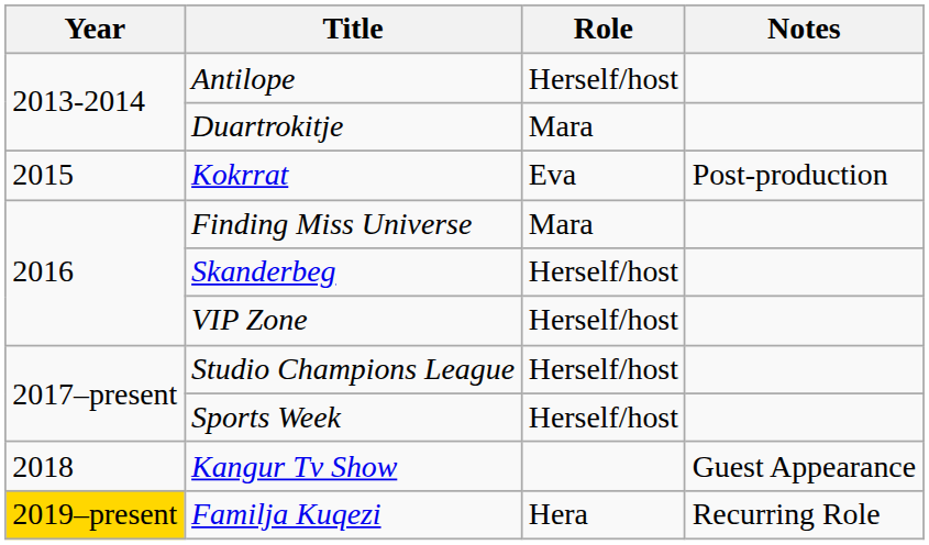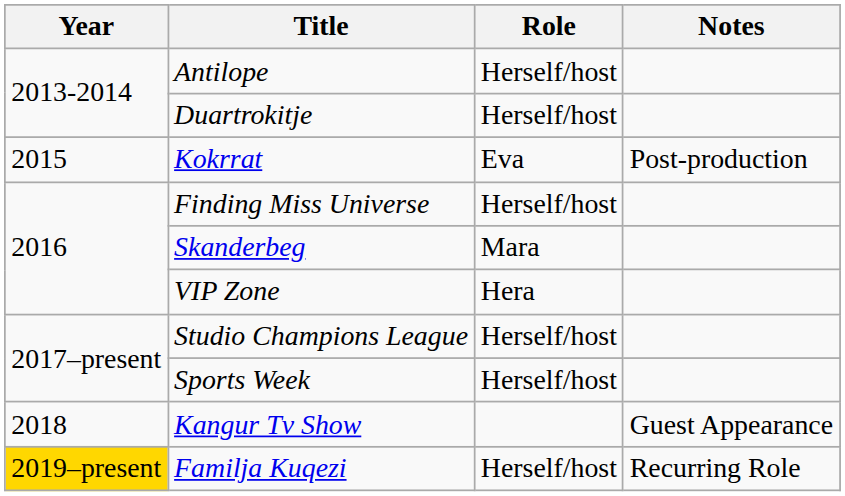 <table class="wikitable sortable">
 <tr>
 <th>Year</th>
 <th>Title</th>
 <th>Role</th>
 <th>Notes</th>
 </tr>
 <tr>
 <td rowspan="2">2013-2014</td>
 <td><em>Antilope</em></td>
 <td>Herself/host</td>
 <td></td>
 </tr>
 <tr>
 <td><em>Duartrokitje</em></td>
-<td>Mara</td>
+<td>Herself/host</td>
 <td></td>
 </tr>
 <tr>
 <td>2015</td>
 <td><em><a href='#'>Kokrrat</a></em></td>
 <td>Eva</td>
 <td>Post-production</td>
 </tr>
 <tr>
 <td rowspan="3">2016</td>
 <td><em>Finding Miss Universe</em></td>
+<td>Herself/host</td>
+<td></td>
+</tr>
+<tr>
+<td><em><a href='#'>Skanderbeg</a></em></td>
 <td>Mara</td>
 <td></td>
 </tr>
 <tr>
-<td><em><a href='#'>Skanderbeg</a></em></td>
-<td>Herself/host</td>
-<td></td>
-</tr>
-<tr>
 <td><em>VIP Zone</em></td>
-<td>Herself/host</td>
+<td>Hera</td>
 <td></td>
 </tr>
 <tr>
 <td rowspan="2">2017–present</td>
 <td><em>Studio Champions League</em></td>
 <td>Herself/host</td>
 <td></td>
 </tr>
 <tr>
 <td><em>Sports Week</em></td>
 <td>Herself/host</td>
 <td></td>
 </tr>
 <tr>
 <td>2018</td>
 <td><em><a href='#'>Kangur Tv Show</a></em></td>
 <td></td>
 <td>Guest Appearance</td>
 </tr>
 <tr>
 <td style="background: gold;">2019–present</td>
 <td><em><a href='#'>Familja Kuqezi</a></em></td>
-<td>Hera</td>
+<td>Herself/host</td>
 <td>Recurring Role</td>
 </tr>
 </table>
